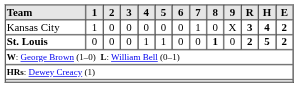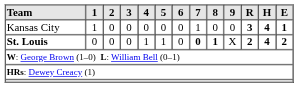 <table border=1 cellspacing=0 width=425 style="margin-left:3em;">
 <tr style="text-align:center; background-color:#e6e6e6;">
 <th align=left width=28%>Team</th>
 <th width=6%>1</th>
 <th width=6%>2</th>
 <th width=6%>3</th>
 <th width=6%>4</th>
 <th width=6%>5</th>
 <th width=6%>6</th>
 <th width=6%>7</th>
 <th width=6%>8</th>
 <th width=6%>9</th>
 <th width=6%>R</th>
 <th width=6%>H</th>
 <th width=6%>E</th>
 </tr>
 <tr style="text-align:center;">
 <td align=left>Kansas City</td>
 <td>1</td>
 <td>0</td>
 <td>0</td>
 <td>0</td>
 <td>0</td>
 <td>0</td>
 <td>1</td>
 <td>0</td>
-<td>X</td>
+<td>0</td>
 <td><strong>3</strong></td>
 <td><strong>4</strong></td>
-<td><strong>2</strong></td>
+<td><strong>1</strong></td>
 </tr>
 <tr style="text-align:center;">
 <td align=left><strong>St. Louis</strong></td>
 <td>0</td>
 <td>0</td>
 <td>0</td>
 <td>1</td>
 <td>1</td>
 <td>0</td>
-<td>0</td>
+<td><strong>0</strong></td>
 <td><strong>1</strong></td>
-<td>0</td>
+<td>X</td>
 <td><strong>2</strong></td>
-<td><strong>5</strong></td>
+<td><strong>4</strong></td>
 <td><strong>2</strong></td>
 </tr>
 <tr style="text-align:left;">
 <td colspan=14><small><strong>W</strong>: <a href='#'>George Brown</a> (1–0)  <strong>L</strong>: <a href='#'>William Bell</a> (0–1)</small></td>
 </tr>
 <tr style="text-align:left;">
 <td colspan=14><small><strong>HRs</strong>: <a href='#'>Dewey Creacy</a> (1)</small></td>
 </tr>
 <tr style="text-align:left;">
 <td colspan=14></td>
 </tr>
 <tr style="text-align:left;">
 </tr>
 </table>
